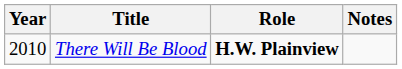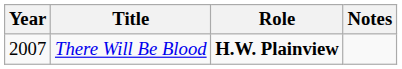 <table class="wikitable">
 <tr>
 <th>Year</th>
 <th>Title</th>
 <th>Role</th>
 <th>Notes</th>
 </tr>
 <tr>
-<td>2010</td>
+<td>2007</td>
 <td><em><a href='#'>There Will Be Blood</a></em></td>
 <td><strong>H.W. Plainview</strong></td>
 <td></td>
 </tr>
 </table>
